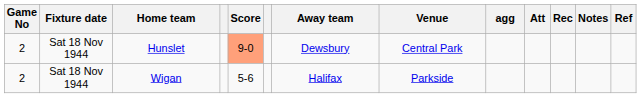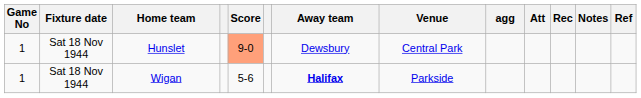 <table class="wikitable" style="text-align:center;">
 <tr>
 <th width=20 abbr="No">Game No</th>
 <th width=100 abbr="Date">Fixture date</th>
 <th width=150 abbr="Home team">Home team</th>
 <th width=5 abbr="space"></th>
 <th width=20 abbr="Score">Score</th>
 <th width=5 abbr="space"></th>
 <th width=150 abbr="Away team">Away team</th>
 <th width=150 abbr="Venue">Venue</th>
 <th width=50 abbr="agg">agg</th>
 <th width=30 abbr="Att">Att</th>
 <th width=30 abbr="Rec">Rec</th>
 <th width=20 abbr="Notes">Notes</th>
 <th width=30 abbr="Ref">Ref</th>
 </tr>
 <tr>
-<td>2</td>
+<td>1</td>
 <td>Sat 18 Nov 1944</td>
 <td><a href='#'>Hunslet</a></td>
 <td></td>
 <td style="background: lightsalmon;">9-0</td>
 <td></td>
 <td><a href='#'>Dewsbury</a></td>
 <td><a href='#'>Central Park</a></td>
 <td></td>
 <td></td>
 <td></td>
 <td></td>
 <td></td>
 </tr>
 <tr>
-<td>2</td>
+<td>1</td>
 <td>Sat 18 Nov 1944</td>
 <td><a href='#'>Wigan</a></td>
 <td></td>
 <td>5-6</td>
 <td></td>
-<td><a href='#'>Halifax</a></td>
+<td><strong><a href='#'>Halifax</a></strong></td>
 <td><a href='#'>Parkside</a></td>
 <td></td>
 <td></td>
 <td></td>
 <td></td>
 <td></td>
 </tr>
 </table>
